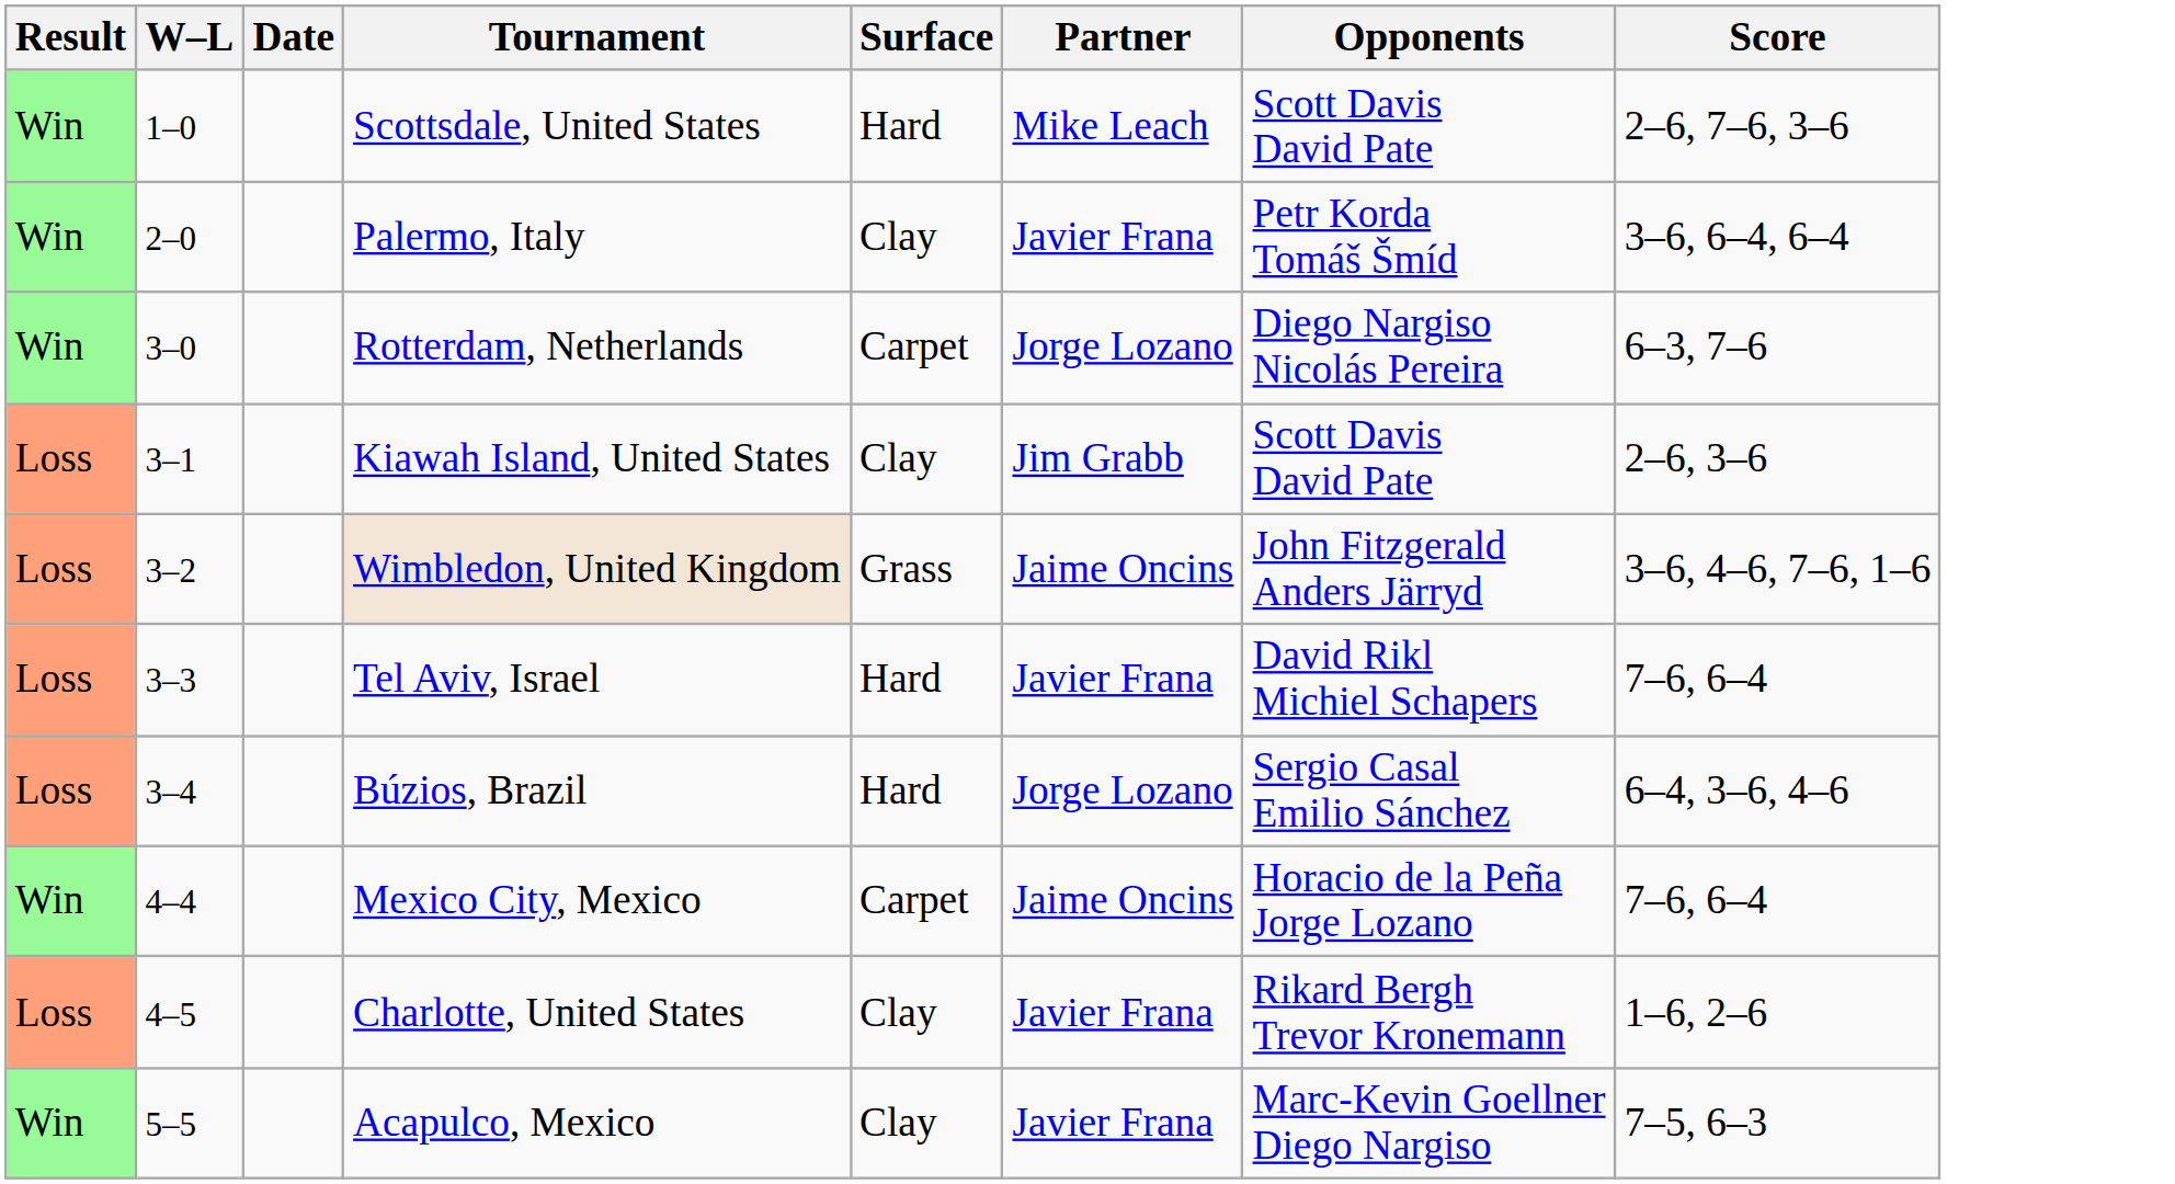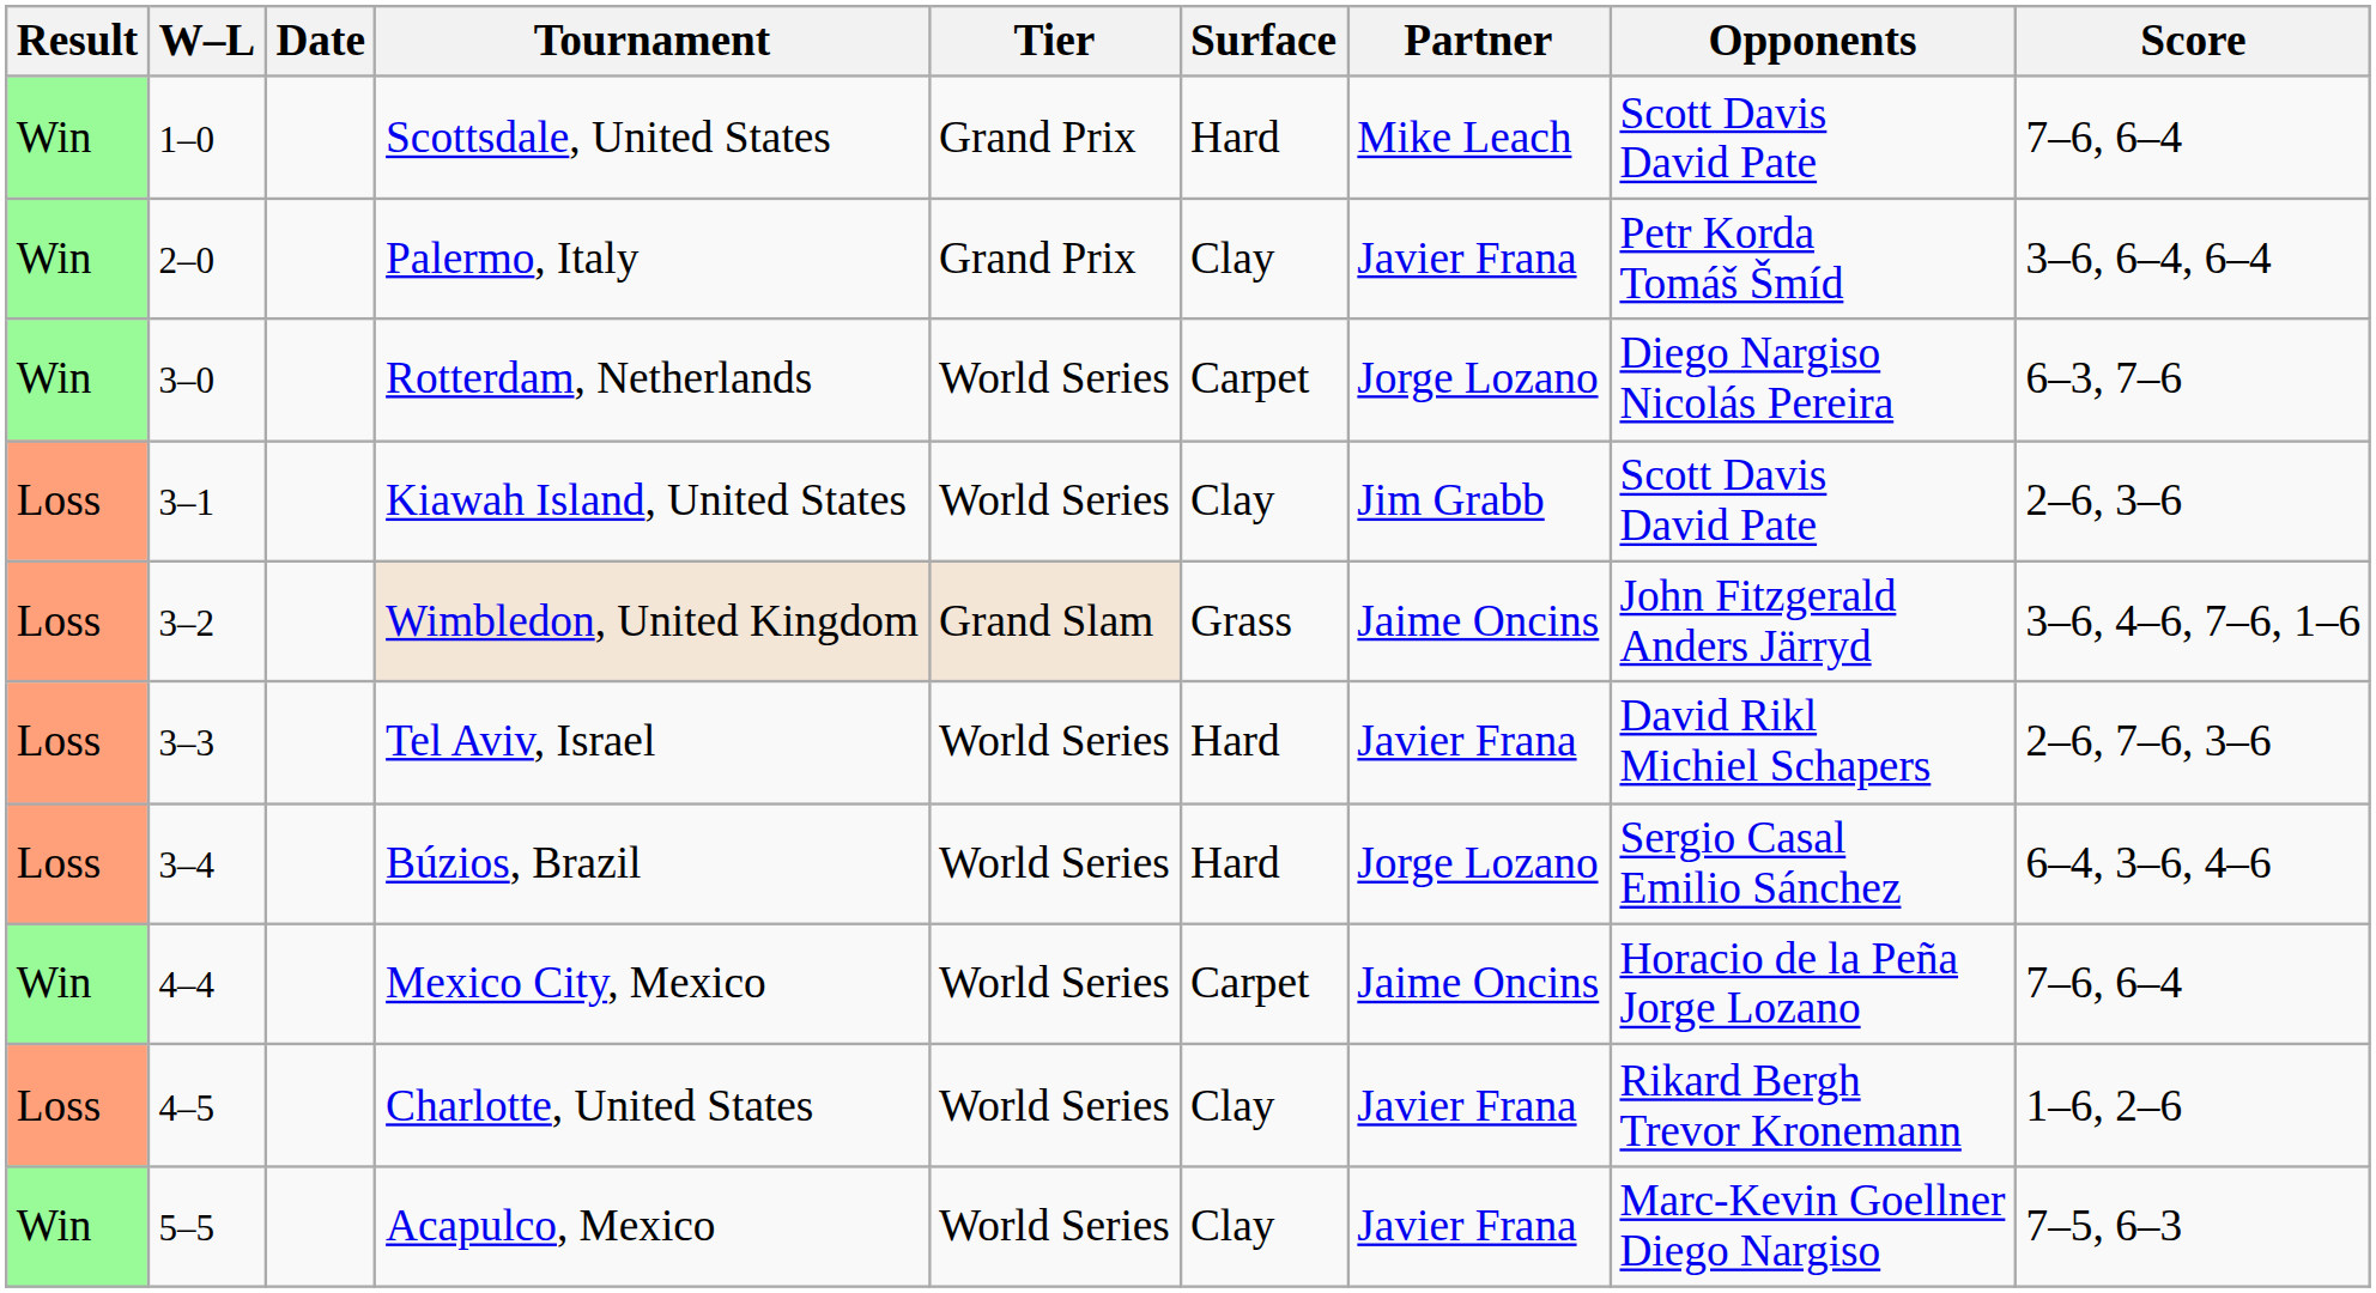 <table class="sortable wikitable">
 <tr>
 <th>Result</th>
 <th class="unsortable">W–L</th>
 <th>Date</th>
 <th>Tournament</th>
+<th>Tier</th>
 <th>Surface</th>
 <th>Partner</th>
 <th>Opponents</th>
 <th class="unsortable">Score</th>
 </tr>
 <tr>
 <td style="background:#98fb98;">Win</td>
 <td><small>1–0</small></td>
 <td><a href='#'></a></td>
 <td><a href='#'>Scottsdale</a>, United States</td>
+<td>Grand Prix</td>
 <td>Hard</td>
 <td> <a href='#'>Mike Leach</a></td>
 <td> <a href='#'>Scott Davis</a> <br>  <a href='#'>David Pate</a></td>
-<td>2–6, 7–6, 3–6</td>
+<td>7–6, 6–4</td>
 </tr>
 <tr>
 <td style="background:#98fb98;">Win</td>
 <td><small>2–0</small></td>
 <td><a href='#'></a></td>
 <td><a href='#'>Palermo</a>, Italy</td>
+<td>Grand Prix</td>
 <td>Clay</td>
 <td> <a href='#'>Javier Frana</a></td>
 <td> <a href='#'>Petr Korda</a> <br>  <a href='#'>Tomáš Šmíd</a></td>
 <td>3–6, 6–4, 6–4</td>
 </tr>
 <tr>
 <td style="background:#98fb98;">Win</td>
 <td><small>3–0</small></td>
 <td><a href='#'></a></td>
 <td><a href='#'>Rotterdam</a>, Netherlands</td>
+<td>World Series</td>
 <td>Carpet</td>
 <td> <a href='#'>Jorge Lozano</a></td>
 <td> <a href='#'>Diego Nargiso</a> <br>  <a href='#'>Nicolás Pereira</a></td>
 <td>6–3, 7–6</td>
 </tr>
 <tr>
 <td style="background:#ffa07a;">Loss</td>
 <td><small>3–1</small></td>
 <td><a href='#'></a></td>
 <td><a href='#'>Kiawah Island</a>, United States</td>
+<td>World Series</td>
 <td>Clay</td>
 <td> <a href='#'>Jim Grabb</a></td>
 <td> <a href='#'>Scott Davis</a> <br>  <a href='#'>David Pate</a></td>
 <td>2–6, 3–6</td>
 </tr>
 <tr>
 <td style="background:#ffa07a;">Loss</td>
 <td><small>3–2</small></td>
 <td><a href='#'></a></td>
 <td style="background:#f3e6d7;"><a href='#'>Wimbledon</a>, United Kingdom</td>
+<td style="background:#f3e6d7;">Grand Slam</td>
 <td>Grass</td>
 <td> <a href='#'>Jaime Oncins</a></td>
 <td> <a href='#'>John Fitzgerald</a> <br>  <a href='#'>Anders Järryd</a></td>
 <td>3–6, 4–6, 7–6, 1–6</td>
 </tr>
 <tr>
 <td style="background:#ffa07a;">Loss</td>
 <td><small>3–3</small></td>
 <td><a href='#'></a></td>
 <td><a href='#'>Tel Aviv</a>, Israel</td>
+<td>World Series</td>
 <td>Hard</td>
 <td> <a href='#'>Javier Frana</a></td>
 <td> <a href='#'>David Rikl</a> <br>  <a href='#'>Michiel Schapers</a></td>
-<td>7–6, 6–4</td>
+<td>2–6, 7–6, 3–6</td>
 </tr>
 <tr>
 <td style="background:#ffa07a;">Loss</td>
 <td><small>3–4</small></td>
 <td><a href='#'></a></td>
 <td><a href='#'>Búzios</a>, Brazil</td>
+<td>World Series</td>
 <td>Hard</td>
 <td> <a href='#'>Jorge Lozano</a></td>
 <td> <a href='#'>Sergio Casal</a> <br>  <a href='#'>Emilio Sánchez</a></td>
 <td>6–4, 3–6, 4–6</td>
 </tr>
 <tr>
 <td style="background:#98fb98;">Win</td>
 <td><small>4–4</small></td>
 <td><a href='#'></a></td>
 <td><a href='#'>Mexico City</a>, Mexico</td>
+<td>World Series</td>
 <td>Carpet</td>
 <td> <a href='#'>Jaime Oncins</a></td>
 <td> <a href='#'>Horacio de la Peña</a> <br>  <a href='#'>Jorge Lozano</a></td>
 <td>7–6, 6–4</td>
 </tr>
 <tr>
 <td style="background:#ffa07a;">Loss</td>
 <td><small>4–5</small></td>
 <td><a href='#'></a></td>
 <td><a href='#'>Charlotte</a>, United States</td>
+<td>World Series</td>
 <td>Clay</td>
 <td> <a href='#'>Javier Frana</a></td>
 <td> <a href='#'>Rikard Bergh</a> <br>  <a href='#'>Trevor Kronemann</a></td>
 <td>1–6, 2–6</td>
 </tr>
 <tr>
 <td style="background:#98fb98;">Win</td>
 <td><small>5–5</small></td>
 <td><a href='#'></a></td>
 <td><a href='#'>Acapulco</a>, Mexico</td>
+<td>World Series</td>
 <td>Clay</td>
 <td> <a href='#'>Javier Frana</a></td>
 <td> <a href='#'>Marc-Kevin Goellner</a> <br>  <a href='#'>Diego Nargiso</a></td>
 <td>7–5, 6–3</td>
 </tr>
 </table>
